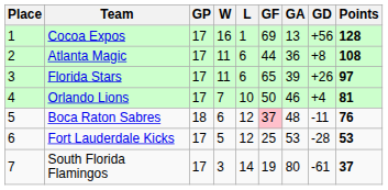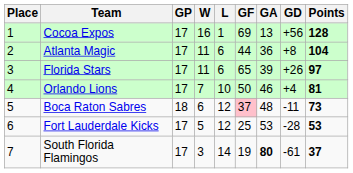 <table class="wikitable">
 <tr>
 <th>Place</th>
 <th width="170">Team</th>
 <th width="20">GP</th>
 <th width="20">W</th>
 <th width="20">L</th>
 <th width="20">GF</th>
 <th width="20">GA</th>
 <th width="25">GD</th>
 <th>Points</th>
 </tr>
 <tr bgcolor=#ccffcc>
 <td>1</td>
 <td><a href='#'>Cocoa Expos</a></td>
 <td>17</td>
 <td>16</td>
 <td>1</td>
 <td>69</td>
 <td>13</td>
 <td>+56</td>
 <td><strong>128</strong></td>
 </tr>
 <tr bgcolor=#ccffcc>
 <td>2</td>
 <td><a href='#'>Atlanta Magic</a></td>
 <td>17</td>
 <td>11</td>
 <td>6</td>
 <td>44</td>
 <td>36</td>
 <td>+8</td>
-<td><strong>108</strong></td>
+<td><strong>104</strong></td>
 </tr>
 <tr bgcolor=#ccffcc>
 <td>3</td>
 <td><a href='#'>Florida Stars</a></td>
 <td>17</td>
 <td>11</td>
 <td>6</td>
 <td>65</td>
 <td>39</td>
 <td>+26</td>
 <td><strong>97</strong></td>
 </tr>
 <tr bgcolor=#ccffcc>
 <td>4</td>
 <td><a href='#'>Orlando Lions</a></td>
 <td>17</td>
 <td>7</td>
 <td>10</td>
 <td>50</td>
 <td>46</td>
 <td>+4</td>
 <td><strong>81</strong></td>
 </tr>
 <tr>
 <td>5</td>
 <td><a href='#'>Boca Raton Sabres</a></td>
 <td>18</td>
 <td>6</td>
 <td>12</td>
 <td style="background: pink;">37</td>
 <td>48</td>
 <td>-11</td>
-<td><strong>76</strong></td>
+<td><strong>73</strong></td>
 </tr>
 <tr>
 <td>6</td>
 <td><a href='#'>Fort Lauderdale Kicks</a></td>
 <td>17</td>
 <td>5</td>
 <td>12</td>
 <td>25</td>
 <td>53</td>
 <td>-28</td>
 <td><strong>53</strong></td>
 </tr>
 <tr>
 <td>7</td>
 <td>South Florida Flamingos</td>
 <td>17</td>
 <td>3</td>
 <td>14</td>
 <td>19</td>
-<td>80</td>
+<td><strong>80</strong></td>
 <td>-61</td>
 <td><strong>37</strong></td>
 </tr>
 </table>
